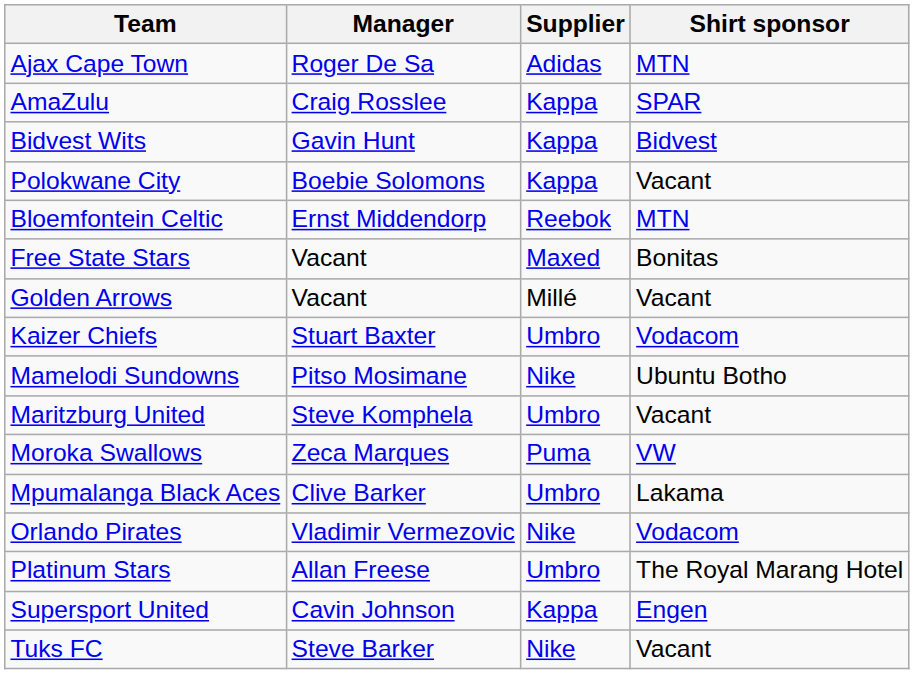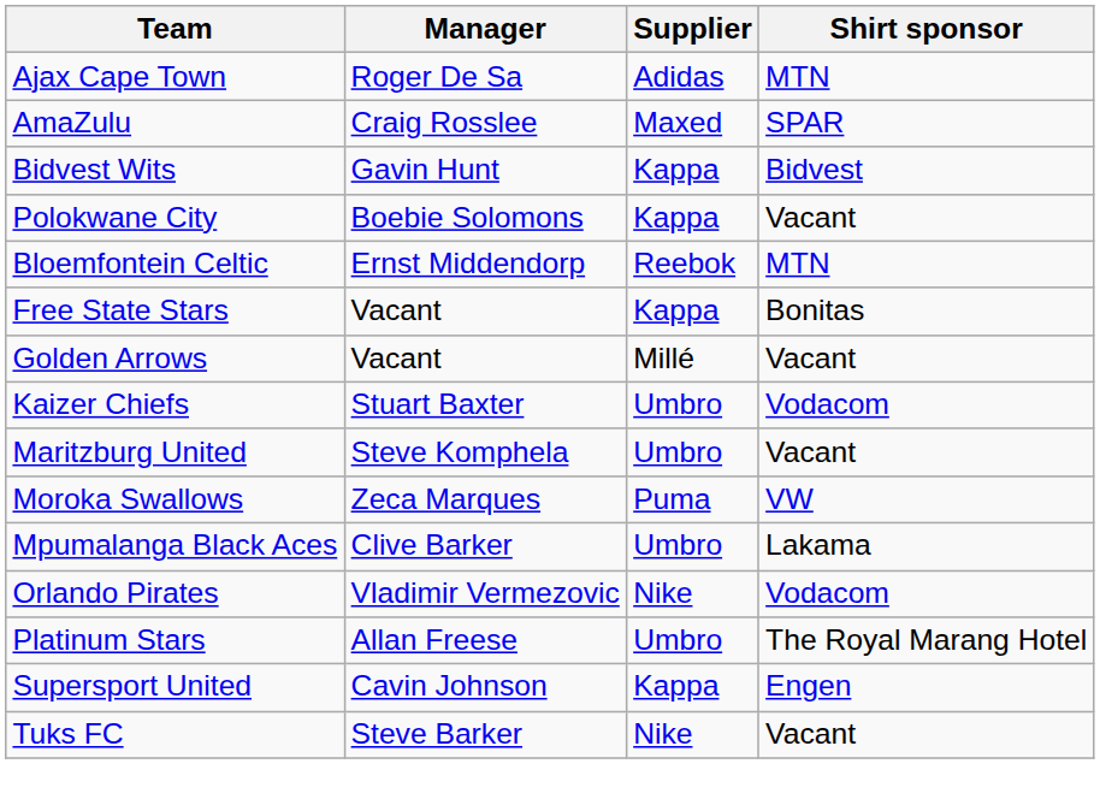 <table class="wikitable">
 <tr>
 <th>Team</th>
 <th>Manager</th>
 <th>Supplier</th>
 <th>Shirt sponsor</th>
 </tr>
 <tr>
 <td><a href='#'>Ajax Cape Town</a></td>
 <td> <a href='#'>Roger De Sa</a></td>
 <td><a href='#'>Adidas</a></td>
 <td><a href='#'>MTN</a></td>
 </tr>
 <tr>
 <td><a href='#'>AmaZulu</a></td>
 <td> <a href='#'>Craig Rosslee</a></td>
-<td><a href='#'>Kappa</a></td>
+<td><a href='#'>Maxed</a></td>
 <td><a href='#'>SPAR</a></td>
 </tr>
 <tr>
 <td><a href='#'>Bidvest Wits</a></td>
 <td> <a href='#'>Gavin Hunt</a></td>
 <td><a href='#'>Kappa</a></td>
 <td><a href='#'>Bidvest</a></td>
 </tr>
 <tr>
 <td><a href='#'>Polokwane City</a></td>
 <td> <a href='#'>Boebie Solomons</a></td>
 <td><a href='#'>Kappa</a></td>
 <td>Vacant</td>
 </tr>
 <tr>
 <td><a href='#'>Bloemfontein Celtic</a></td>
 <td> <a href='#'>Ernst Middendorp</a></td>
 <td><a href='#'>Reebok</a></td>
 <td><a href='#'>MTN</a></td>
 </tr>
 <tr>
 <td><a href='#'>Free State Stars</a></td>
 <td> Vacant</td>
-<td><a href='#'>Maxed</a></td>
+<td><a href='#'>Kappa</a></td>
 <td>Bonitas</td>
 </tr>
 <tr>
 <td><a href='#'>Golden Arrows</a></td>
 <td> Vacant</td>
 <td>Millé</td>
 <td>Vacant</td>
 </tr>
 <tr>
 <td><a href='#'>Kaizer Chiefs</a></td>
 <td> <a href='#'>Stuart Baxter</a></td>
 <td><a href='#'>Umbro</a></td>
 <td><a href='#'>Vodacom</a></td>
-</tr>
-<tr>
-<td><a href='#'>Mamelodi Sundowns</a></td>
-<td> <a href='#'>Pitso Mosimane</a></td>
-<td><a href='#'>Nike</a></td>
-<td>Ubuntu Botho</td>
 </tr>
 <tr>
 <td><a href='#'>Maritzburg United</a></td>
 <td> <a href='#'>Steve Komphela</a></td>
 <td><a href='#'>Umbro</a></td>
 <td>Vacant</td>
 </tr>
 <tr>
 <td><a href='#'>Moroka Swallows</a></td>
 <td> <a href='#'>Zeca Marques</a></td>
 <td><a href='#'>Puma</a></td>
 <td><a href='#'>VW</a></td>
 </tr>
 <tr>
 <td><a href='#'>Mpumalanga Black Aces</a></td>
 <td> <a href='#'>Clive Barker</a></td>
 <td><a href='#'>Umbro</a></td>
 <td>Lakama</td>
 </tr>
 <tr>
 <td><a href='#'>Orlando Pirates</a></td>
 <td> <a href='#'>Vladimir Vermezovic</a></td>
 <td><a href='#'>Nike</a></td>
 <td><a href='#'>Vodacom</a></td>
 </tr>
 <tr>
 <td><a href='#'>Platinum Stars</a></td>
 <td> <a href='#'>Allan Freese</a></td>
 <td><a href='#'>Umbro</a></td>
 <td>The Royal Marang Hotel</td>
 </tr>
 <tr>
 <td><a href='#'>Supersport United</a></td>
 <td> <a href='#'>Cavin Johnson</a></td>
 <td><a href='#'>Kappa</a></td>
 <td><a href='#'>Engen</a></td>
 </tr>
 <tr>
 <td><a href='#'>Tuks FC</a></td>
 <td> <a href='#'>Steve Barker</a></td>
 <td><a href='#'>Nike</a></td>
 <td>Vacant</td>
 </tr>
 </table>
